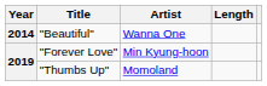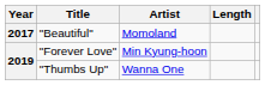 <table class="wikitable sortable plainrowheaders">
 <tr>
 <th scope="col">Year</th>
 <th scope="col">Title</th>
 <th scope="col">Artist</th>
 <th scope="col">Length</th>
 <th scope="col" class="unsortable"></th>
 </tr>
 <tr>
-<th scope="row">2014</th>
+<th scope="row">2017</th>
 <td>"Beautiful"</td>
-<td><a href='#'>Wanna One</a></td>
+<td><a href='#'>Momoland</a></td>
 <td style="text-align:center"></td>
 <td style="text-align:center"></td>
 </tr>
 <tr>
 <th scope="row" rowspan="2">2019</th>
 <td>"Forever Love"</td>
 <td><a href='#'>Min Kyung-hoon</a></td>
 <td style="text-align:center"></td>
 <td style="text-align:center"></td>
 </tr>
 <tr>
 <td>"Thumbs Up"</td>
-<td><a href='#'>Momoland</a></td>
+<td><a href='#'>Wanna One</a></td>
 <td style="text-align:center"></td>
 <td style="text-align:center"></td>
 </tr>
 </table>
